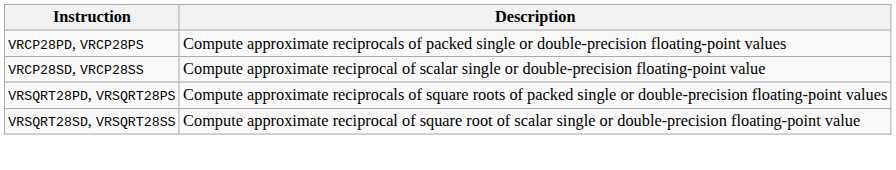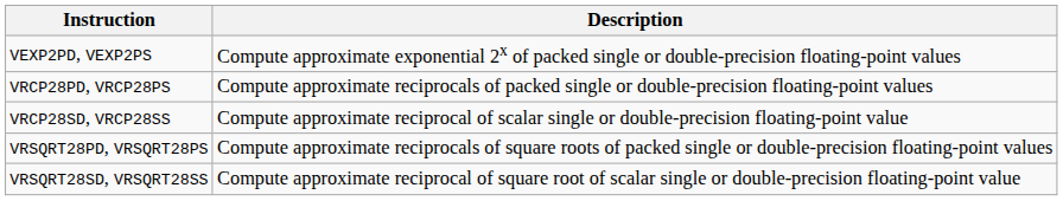 <table class="wikitable">
 <tr>
 <th scope="col">Instruction</th>
 <th scope="col">Description</th>
+</tr>
+<tr>
+<td><code>VEXP2PD</code>, <code>VEXP2PS</code></td>
+<td>Compute approximate exponential 2<sup>x</sup> of packed single or double-precision floating-point values</td>
 </tr>
 <tr>
 <td><code>VRCP28PD</code>, <code>VRCP28PS</code></td>
 <td>Compute approximate reciprocals of packed single or double-precision floating-point values</td>
 </tr>
 <tr>
 <td><code>VRCP28SD</code>, <code>VRCP28SS</code></td>
 <td>Compute approximate reciprocal of scalar single or double-precision floating-point value</td>
 </tr>
 <tr>
 <td><code>VRSQRT28PD</code>, <code>VRSQRT28PS</code></td>
 <td>Compute approximate reciprocals of square roots of packed single or double-precision floating-point values</td>
 </tr>
 <tr>
 <td><code>VRSQRT28SD</code>, <code>VRSQRT28SS</code></td>
 <td>Compute approximate reciprocal of square root of scalar single or double-precision floating-point value</td>
 </tr>
 </table>
